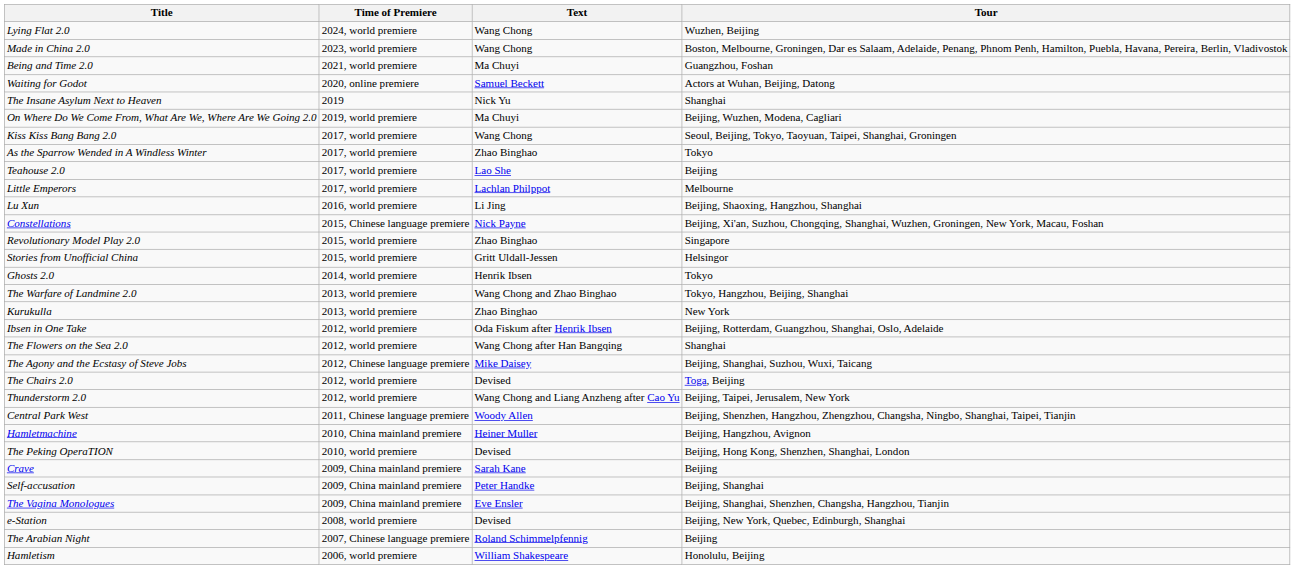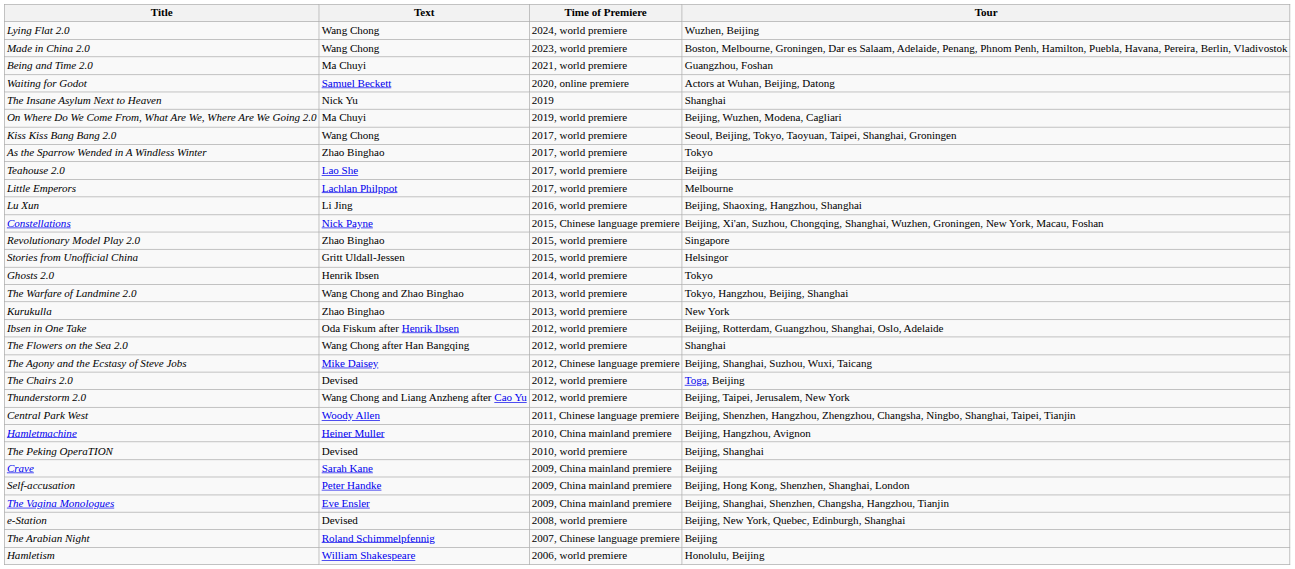 <table class="wikitable">
 <tr>
 <th>Title</th>
+<th>Text</th>
 <th>Time of Premiere</th>
-<th>Text</th>
 <th>Tour</th>
 </tr>
 <tr>
 <td><em>Lying Flat 2.0</em></td>
+<td>Wang Chong</td>
 <td>2024, world premiere</td>
-<td>Wang Chong</td>
 <td>Wuzhen, Beijing</td>
 </tr>
 <tr>
 <td><em>Made in China 2.0</em></td>
+<td>Wang Chong</td>
 <td>2023, world premiere</td>
-<td>Wang Chong</td>
 <td>Boston, Melbourne, Groningen, Dar es Salaam, Adelaide, Penang, Phnom Penh, Hamilton, Puebla, Havana, Pereira, Berlin, Vladivostok</td>
 </tr>
 <tr>
 <td><em>Being and Time 2.0</em></td>
+<td>Ma Chuyi</td>
 <td>2021, world premiere</td>
-<td>Ma Chuyi</td>
 <td>Guangzhou, Foshan</td>
 </tr>
 <tr>
 <td><em>Waiting for Godot</em></td>
+<td><a href='#'>Samuel Beckett</a></td>
 <td>2020, online premiere</td>
-<td><a href='#'>Samuel Beckett</a></td>
 <td>Actors at Wuhan, Beijing, Datong</td>
 </tr>
 <tr>
 <td><em>The Insane Asylum Next to Heaven</em></td>
+<td>Nick Yu</td>
 <td>2019</td>
-<td>Nick Yu</td>
 <td>Shanghai</td>
 </tr>
 <tr>
 <td><em>On Where Do We Come From, What Are We, Where Are We Going 2.0</em></td>
+<td>Ma Chuyi</td>
 <td>2019, world premiere</td>
-<td>Ma Chuyi</td>
 <td>Beijing, Wuzhen, Modena, Cagliari</td>
 </tr>
 <tr>
 <td><em>Kiss Kiss Bang Bang 2.0</em></td>
+<td>Wang Chong</td>
 <td>2017, world premiere</td>
-<td>Wang Chong</td>
 <td>Seoul, Beijing, Tokyo, Taoyuan, Taipei, Shanghai, Groningen</td>
 </tr>
 <tr>
 <td><em>As the Sparrow Wended in A Windless Winter</em></td>
+<td>Zhao Binghao</td>
 <td>2017, world premiere</td>
-<td>Zhao Binghao</td>
 <td>Tokyo</td>
 </tr>
 <tr>
 <td><em>Teahouse 2.0</em></td>
+<td><a href='#'>Lao She</a></td>
 <td>2017, world premiere</td>
-<td><a href='#'>Lao She</a></td>
 <td>Beijing</td>
 </tr>
 <tr>
 <td><em>Little Emperors</em></td>
+<td><a href='#'>Lachlan Philppot</a></td>
 <td>2017, world premiere</td>
-<td><a href='#'>Lachlan Philppot</a></td>
 <td>Melbourne</td>
 </tr>
 <tr>
 <td><em>Lu Xun</em></td>
+<td>Li Jing</td>
 <td>2016, world premiere</td>
-<td>Li Jing</td>
 <td>Beijing, Shaoxing, Hangzhou, Shanghai</td>
 </tr>
 <tr>
 <td><em><a href='#'>Constellations</a></em></td>
+<td><a href='#'>Nick Payne</a></td>
 <td>2015, Chinese language premiere</td>
-<td><a href='#'>Nick Payne</a></td>
 <td>Beijing, Xi'an, Suzhou, Chongqing, Shanghai, Wuzhen, Groningen, New York, Macau, Foshan</td>
 </tr>
 <tr>
 <td><em>Revolutionary Model Play 2.0</em></td>
+<td>Zhao Binghao</td>
 <td>2015, world premiere</td>
-<td>Zhao Binghao</td>
 <td>Singapore</td>
 </tr>
 <tr>
 <td><em>Stories from Unofficial China</em></td>
+<td>Gritt Uldall-Jessen</td>
 <td>2015, world premiere</td>
-<td>Gritt Uldall-Jessen</td>
 <td>Helsingor</td>
 </tr>
 <tr>
 <td><em>Ghosts 2.0</em></td>
+<td>Henrik Ibsen</td>
 <td>2014, world premiere</td>
-<td>Henrik Ibsen</td>
 <td>Tokyo</td>
 </tr>
 <tr>
 <td><em>The Warfare of Landmine 2.0</em></td>
+<td>Wang Chong and Zhao Binghao</td>
 <td>2013, world premiere</td>
-<td>Wang Chong and Zhao Binghao</td>
 <td>Tokyo, Hangzhou, Beijing, Shanghai</td>
 </tr>
 <tr>
 <td><em>Kurukulla</em></td>
+<td>Zhao Binghao</td>
 <td>2013, world premiere</td>
-<td>Zhao Binghao</td>
 <td>New York</td>
 </tr>
 <tr>
 <td><em>Ibsen in One Take</em></td>
+<td>Oda Fiskum after <a href='#'>Henrik Ibsen</a></td>
 <td>2012, world premiere</td>
-<td>Oda Fiskum after <a href='#'>Henrik Ibsen</a></td>
 <td>Beijing, Rotterdam, Guangzhou, Shanghai, Oslo, Adelaide</td>
 </tr>
 <tr>
 <td><em>The Flowers on the Sea 2.0</em></td>
+<td>Wang Chong after Han Bangqing</td>
 <td>2012, world premiere</td>
-<td>Wang Chong after Han Bangqing</td>
 <td>Shanghai</td>
 </tr>
 <tr>
 <td><em>The Agony and the Ecstasy of Steve Jobs</em></td>
+<td><a href='#'>Mike Daisey</a></td>
 <td>2012, Chinese language premiere</td>
-<td><a href='#'>Mike Daisey</a></td>
 <td>Beijing, Shanghai, Suzhou, Wuxi, Taicang</td>
 </tr>
 <tr>
 <td><em>The Chairs 2.0</em></td>
+<td>Devised</td>
 <td>2012, world premiere</td>
-<td>Devised</td>
 <td><a href='#'>Toga</a>, Beijing</td>
 </tr>
 <tr>
 <td><em>Thunderstorm 2.0</em></td>
+<td>Wang Chong and Liang Anzheng after <a href='#'>Cao Yu</a></td>
 <td>2012, world premiere</td>
-<td>Wang Chong and Liang Anzheng after <a href='#'>Cao Yu</a></td>
 <td>Beijing, Taipei, Jerusalem, New York</td>
 </tr>
 <tr>
 <td><em>Central Park West</em></td>
+<td><a href='#'>Woody Allen</a></td>
 <td>2011, Chinese language premiere</td>
-<td><a href='#'>Woody Allen</a></td>
 <td>Beijing, Shenzhen, Hangzhou, Zhengzhou, Changsha, Ningbo, Shanghai, Taipei, Tianjin</td>
 </tr>
 <tr>
 <td><em><a href='#'>Hamletmachine</a></em></td>
+<td><a href='#'>Heiner Muller</a></td>
 <td>2010, China mainland premiere</td>
-<td><a href='#'>Heiner Muller</a></td>
 <td>Beijing, Hangzhou, Avignon</td>
 </tr>
 <tr>
 <td><em>The Peking OperaTION</em></td>
+<td>Devised</td>
 <td>2010, world premiere</td>
-<td>Devised</td>
-<td>Beijing, Hong Kong, Shenzhen, Shanghai, London</td>
+<td>Beijing, Shanghai</td>
 </tr>
 <tr>
 <td><em><a href='#'>Crave</a></em></td>
+<td><a href='#'>Sarah Kane</a></td>
 <td>2009, China mainland premiere</td>
-<td><a href='#'>Sarah Kane</a></td>
 <td>Beijing</td>
 </tr>
 <tr>
 <td><em>Self-accusation</em></td>
+<td><a href='#'>Peter Handke</a></td>
 <td>2009, China mainland premiere</td>
-<td><a href='#'>Peter Handke</a></td>
-<td>Beijing, Shanghai</td>
+<td>Beijing, Hong Kong, Shenzhen, Shanghai, London</td>
 </tr>
 <tr>
 <td><em><a href='#'>The Vagina Monologues</a></em></td>
+<td><a href='#'>Eve Ensler</a></td>
 <td>2009, China mainland premiere</td>
-<td><a href='#'>Eve Ensler</a></td>
 <td>Beijing, Shanghai, Shenzhen, Changsha, Hangzhou, Tianjin</td>
 </tr>
 <tr>
 <td><em>e-Station</em></td>
+<td>Devised</td>
 <td>2008, world premiere</td>
-<td>Devised</td>
 <td>Beijing, New York, Quebec, Edinburgh, Shanghai</td>
 </tr>
 <tr>
 <td><em>The Arabian Night</em></td>
+<td><a href='#'>Roland Schimmelpfennig</a></td>
 <td>2007, Chinese language premiere</td>
-<td><a href='#'>Roland Schimmelpfennig</a></td>
 <td>Beijing</td>
 </tr>
 <tr>
 <td><em>Hamletism</em></td>
+<td><a href='#'>William Shakespeare</a></td>
 <td>2006, world premiere</td>
-<td><a href='#'>William Shakespeare</a></td>
 <td>Honolulu, Beijing</td>
 </tr>
 </table>
